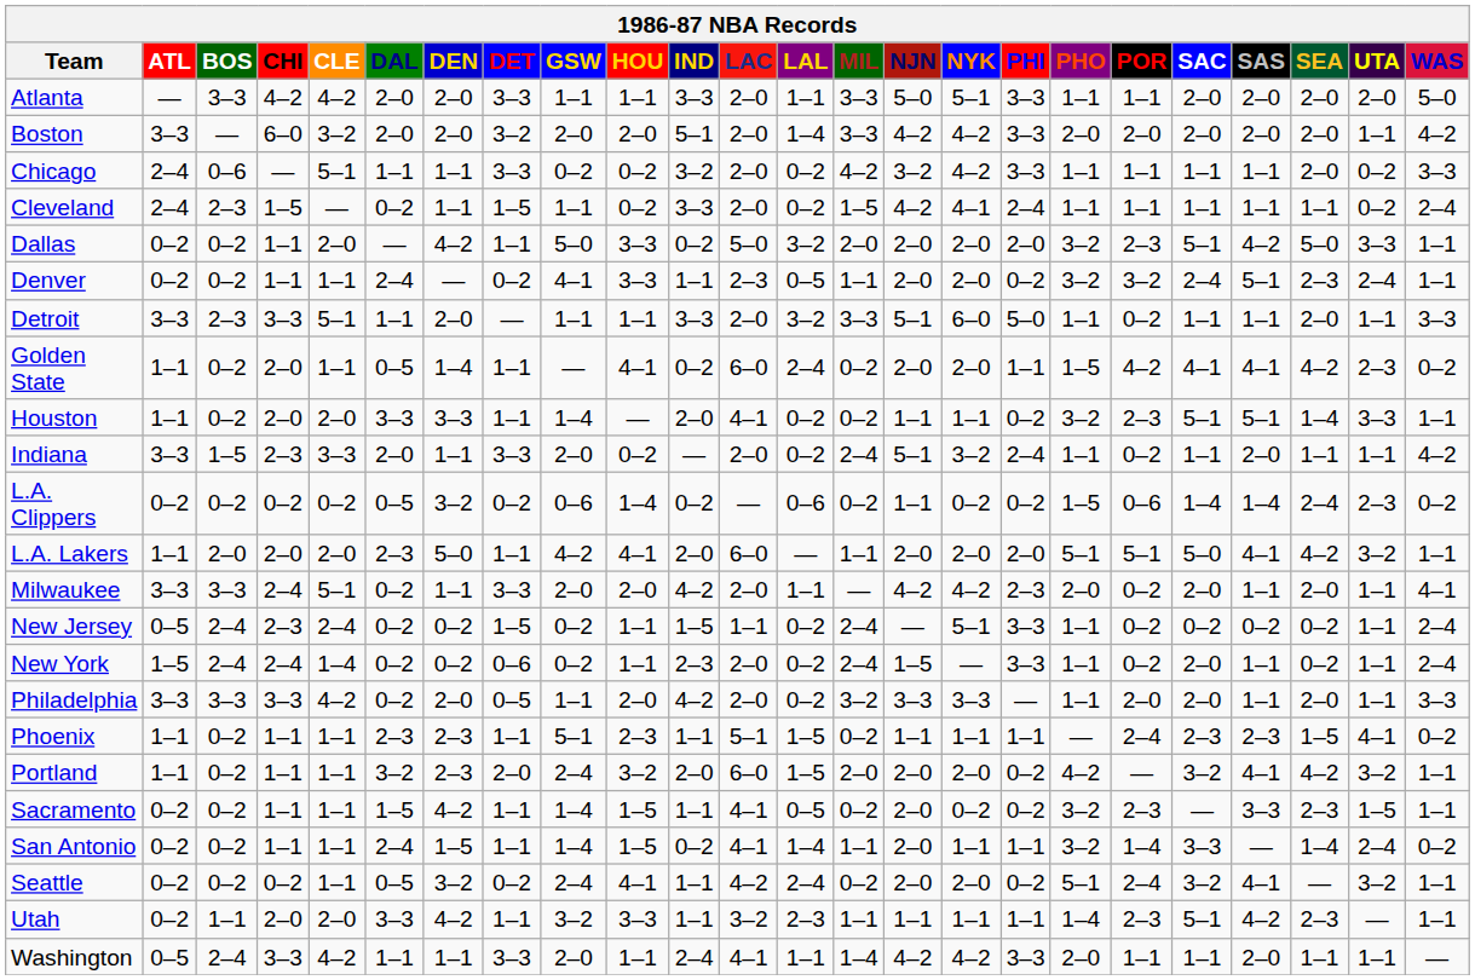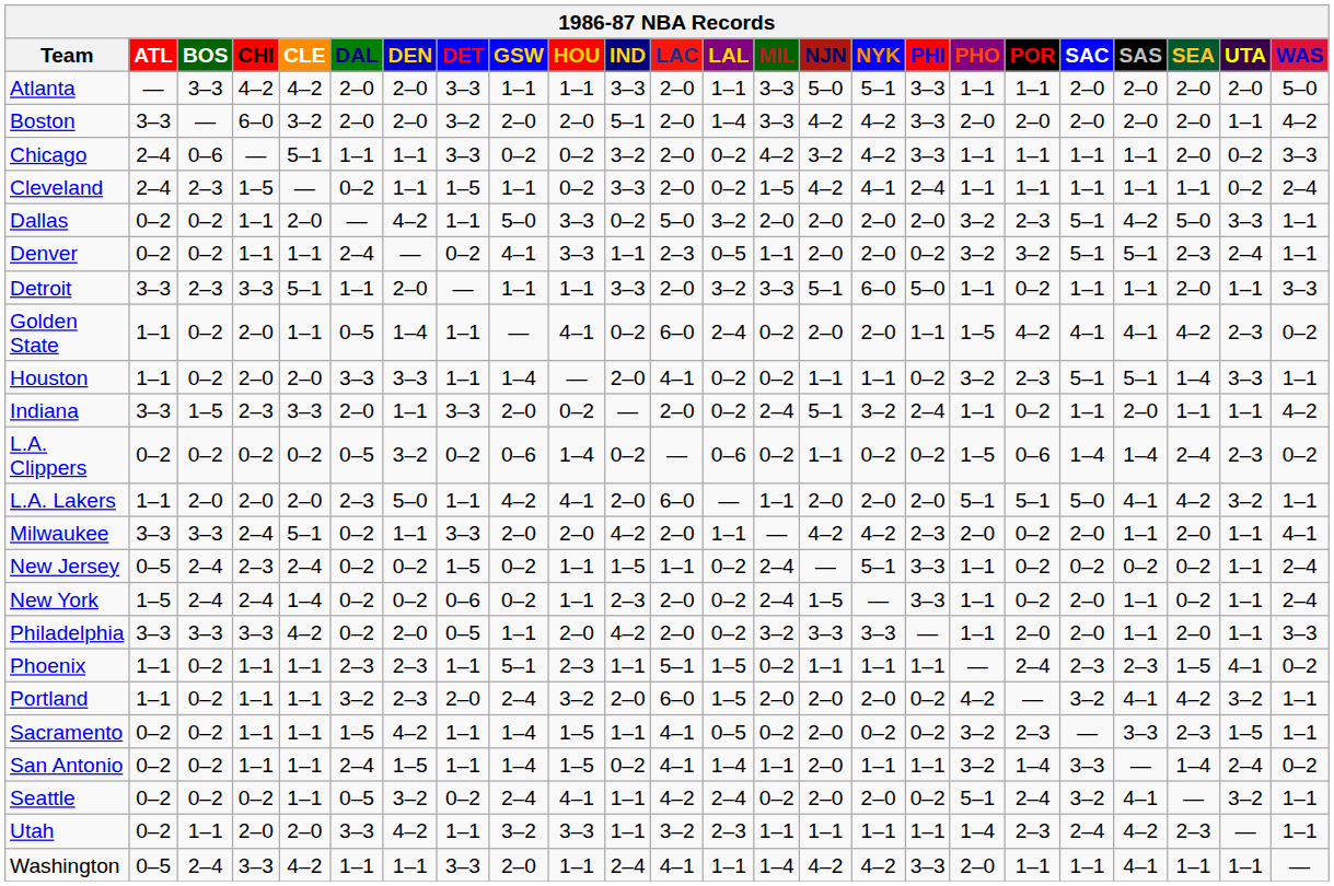 <table class="wikitable" style="font-size:95%; text-align:center;">
 <tr>
 <th colspan=24>1986-87 NBA Records</th>
 </tr>
 <tr>
 <th width=100>Team</th>
 <th style="background:#FF0000;color:#FFFFFF;width=35">ATL</th>
 <th style="background:#006400;color:#FFFFFF;width=35">BOS</th>
 <th style="background:#FF0000;color:#000000;width=35">CHI</th>
 <th style="background:#FF8C00;color:#FFFFFF;width=35">CLE</th>
 <th style="background:#008000;color:#00008B;width=35">DAL</th>
 <th style="background:#0000CD;color:#FFD700;width=35">DEN</th>
 <th style="background:#0000FF;color:#FF0000;width=35">DET</th>
 <th style="background:#0000FF;color:#FFD700;width=35">GSW</th>
 <th style="background:#FF0000;color:#FFD700;width=35">HOU</th>
 <th style="background:#000080;color:#FFD700;width=35">IND</th>
 <th style="background:#F9160D;color:#1A2E8B;width=35">LAC</th>
 <th style="background:#800080;color:#FFD700;width=35">LAL</th>
 <th style="background:#006400;color:#B22222;width=35">MIL</th>
 <th style="background:#B0170C;color:#00056D;width=35">NJN</th>
 <th style="background:#0000FF;color:#FF8C00;width=35">NYK</th>
 <th style="background:#FF0000;color:#0000FF;width=35">PHI</th>
 <th style="background:#800080;color:#FF4500;width=35">PHO</th>
 <th style="background:#000000;color:#FF0000;width=35">POR</th>
 <th style="background:#0000FF;color:#FFFFFF;width=35">SAC</th>
 <th style="background:#000000;color:#C0C0C0;width=35">SAS</th>
 <th style="background:#005831;color:#FFC322;width=35">SEA</th>
 <th style="background:#36004A;color:#FFFF00;width=35">UTA</th>
 <th style="background:#DC143C;color:#0000CD;width=35">WAS</th>
 </tr>
 <tr>
 <td style="text-align:left;"><a href='#'>Atlanta</a></td>
 <td>—</td>
 <td>3–3</td>
 <td>4–2</td>
 <td>4–2</td>
 <td>2–0</td>
 <td>2–0</td>
 <td>3–3</td>
 <td>1–1</td>
 <td>1–1</td>
 <td>3–3</td>
 <td>2–0</td>
 <td>1–1</td>
 <td>3–3</td>
 <td>5–0</td>
 <td>5–1</td>
 <td>3–3</td>
 <td>1–1</td>
 <td>1–1</td>
 <td>2–0</td>
 <td>2–0</td>
 <td>2–0</td>
 <td>2–0</td>
 <td>5–0</td>
 </tr>
 <tr>
 <td style="text-align:left;"><a href='#'>Boston</a></td>
 <td>3–3</td>
 <td>—</td>
 <td>6–0</td>
 <td>3–2</td>
 <td>2–0</td>
 <td>2–0</td>
 <td>3–2</td>
 <td>2–0</td>
 <td>2–0</td>
 <td>5–1</td>
 <td>2–0</td>
 <td>1–4</td>
 <td>3–3</td>
 <td>4–2</td>
 <td>4–2</td>
 <td>3–3</td>
 <td>2–0</td>
 <td>2–0</td>
 <td>2–0</td>
 <td>2–0</td>
 <td>2–0</td>
 <td>1–1</td>
 <td>4–2</td>
 </tr>
 <tr>
 <td style="text-align:left;"><a href='#'>Chicago</a></td>
 <td>2–4</td>
 <td>0–6</td>
 <td>—</td>
 <td>5–1</td>
 <td>1–1</td>
 <td>1–1</td>
 <td>3–3</td>
 <td>0–2</td>
 <td>0–2</td>
 <td>3–2</td>
 <td>2–0</td>
 <td>0–2</td>
 <td>4–2</td>
 <td>3–2</td>
 <td>4–2</td>
 <td>3–3</td>
 <td>1–1</td>
 <td>1–1</td>
 <td>1–1</td>
 <td>1–1</td>
 <td>2–0</td>
 <td>0–2</td>
 <td>3–3</td>
 </tr>
 <tr>
 <td style="text-align:left;"><a href='#'>Cleveland</a></td>
 <td>2–4</td>
 <td>2–3</td>
 <td>1–5</td>
 <td>—</td>
 <td>0–2</td>
 <td>1–1</td>
 <td>1–5</td>
 <td>1–1</td>
 <td>0–2</td>
 <td>3–3</td>
 <td>2–0</td>
 <td>0–2</td>
 <td>1–5</td>
 <td>4–2</td>
 <td>4–1</td>
 <td>2–4</td>
 <td>1–1</td>
 <td>1–1</td>
 <td>1–1</td>
 <td>1–1</td>
 <td>1–1</td>
 <td>0–2</td>
 <td>2–4</td>
 </tr>
 <tr>
 <td style="text-align:left;"><a href='#'>Dallas</a></td>
 <td>0–2</td>
 <td>0–2</td>
 <td>1–1</td>
 <td>2–0</td>
 <td>—</td>
 <td>4–2</td>
 <td>1–1</td>
 <td>5–0</td>
 <td>3–3</td>
 <td>0–2</td>
 <td>5–0</td>
 <td>3–2</td>
 <td>2–0</td>
 <td>2–0</td>
 <td>2–0</td>
 <td>2–0</td>
 <td>3–2</td>
 <td>2–3</td>
 <td>5–1</td>
 <td>4–2</td>
 <td>5–0</td>
 <td>3–3</td>
 <td>1–1</td>
 </tr>
 <tr>
 <td style="text-align:left;"><a href='#'>Denver</a></td>
 <td>0–2</td>
 <td>0–2</td>
 <td>1–1</td>
 <td>1–1</td>
 <td>2–4</td>
 <td>—</td>
 <td>0–2</td>
 <td>4–1</td>
 <td>3–3</td>
 <td>1–1</td>
 <td>2–3</td>
 <td>0–5</td>
 <td>1–1</td>
 <td>2–0</td>
 <td>2–0</td>
 <td>0–2</td>
 <td>3–2</td>
 <td>3–2</td>
-<td>2–4</td>
+<td>5–1</td>
 <td>5–1</td>
 <td>2–3</td>
 <td>2–4</td>
 <td>1–1</td>
 </tr>
 <tr>
 <td style="text-align:left;"><a href='#'>Detroit</a></td>
 <td>3–3</td>
 <td>2–3</td>
 <td>3–3</td>
 <td>5–1</td>
 <td>1–1</td>
 <td>2–0</td>
 <td>—</td>
 <td>1–1</td>
 <td>1–1</td>
 <td>3–3</td>
 <td>2–0</td>
 <td>3–2</td>
 <td>3–3</td>
 <td>5–1</td>
 <td>6–0</td>
 <td>5–0</td>
 <td>1–1</td>
 <td>0–2</td>
 <td>1–1</td>
 <td>1–1</td>
 <td>2–0</td>
 <td>1–1</td>
 <td>3–3</td>
 </tr>
 <tr>
 <td style="text-align:left;"><a href='#'>Golden State</a></td>
 <td>1–1</td>
 <td>0–2</td>
 <td>2–0</td>
 <td>1–1</td>
 <td>0–5</td>
 <td>1–4</td>
 <td>1–1</td>
 <td>—</td>
 <td>4–1</td>
 <td>0–2</td>
 <td>6–0</td>
 <td>2–4</td>
 <td>0–2</td>
 <td>2–0</td>
 <td>2–0</td>
 <td>1–1</td>
 <td>1–5</td>
 <td>4–2</td>
 <td>4–1</td>
 <td>4–1</td>
 <td>4–2</td>
 <td>2–3</td>
 <td>0–2</td>
 </tr>
 <tr>
 <td style="text-align:left;"><a href='#'>Houston</a></td>
 <td>1–1</td>
 <td>0–2</td>
 <td>2–0</td>
 <td>2–0</td>
 <td>3–3</td>
 <td>3–3</td>
 <td>1–1</td>
 <td>1–4</td>
 <td>—</td>
 <td>2–0</td>
 <td>4–1</td>
 <td>0–2</td>
 <td>0–2</td>
 <td>1–1</td>
 <td>1–1</td>
 <td>0–2</td>
 <td>3–2</td>
 <td>2–3</td>
 <td>5–1</td>
 <td>5–1</td>
 <td>1–4</td>
 <td>3–3</td>
 <td>1–1</td>
 </tr>
 <tr>
 <td style="text-align:left;"><a href='#'>Indiana</a></td>
 <td>3–3</td>
 <td>1–5</td>
 <td>2–3</td>
 <td>3–3</td>
 <td>2–0</td>
 <td>1–1</td>
 <td>3–3</td>
 <td>2–0</td>
 <td>0–2</td>
 <td>—</td>
 <td>2–0</td>
 <td>0–2</td>
 <td>2–4</td>
 <td>5–1</td>
 <td>3–2</td>
 <td>2–4</td>
 <td>1–1</td>
 <td>0–2</td>
 <td>1–1</td>
 <td>2–0</td>
 <td>1–1</td>
 <td>1–1</td>
 <td>4–2</td>
 </tr>
 <tr>
 <td style="text-align:left;"><a href='#'>L.A. Clippers</a></td>
 <td>0–2</td>
 <td>0–2</td>
 <td>0–2</td>
 <td>0–2</td>
 <td>0–5</td>
 <td>3–2</td>
 <td>0–2</td>
 <td>0–6</td>
 <td>1–4</td>
 <td>0–2</td>
 <td>—</td>
 <td>0–6</td>
 <td>0–2</td>
 <td>1–1</td>
 <td>0–2</td>
 <td>0–2</td>
 <td>1–5</td>
 <td>0–6</td>
 <td>1–4</td>
 <td>1–4</td>
 <td>2–4</td>
 <td>2–3</td>
 <td>0–2</td>
 </tr>
 <tr>
 <td style="text-align:left;"><a href='#'>L.A. Lakers</a></td>
 <td>1–1</td>
 <td>2–0</td>
 <td>2–0</td>
 <td>2–0</td>
 <td>2–3</td>
 <td>5–0</td>
 <td>1–1</td>
 <td>4–2</td>
 <td>4–1</td>
 <td>2–0</td>
 <td>6–0</td>
 <td>—</td>
 <td>1–1</td>
 <td>2–0</td>
 <td>2–0</td>
 <td>2–0</td>
 <td>5–1</td>
 <td>5–1</td>
 <td>5–0</td>
 <td>4–1</td>
 <td>4–2</td>
 <td>3–2</td>
 <td>1–1</td>
 </tr>
 <tr>
 <td style="text-align:left;"><a href='#'>Milwaukee</a></td>
 <td>3–3</td>
 <td>3–3</td>
 <td>2–4</td>
 <td>5–1</td>
 <td>0–2</td>
 <td>1–1</td>
 <td>3–3</td>
 <td>2–0</td>
 <td>2–0</td>
 <td>4–2</td>
 <td>2–0</td>
 <td>1–1</td>
 <td>—</td>
 <td>4–2</td>
 <td>4–2</td>
 <td>2–3</td>
 <td>2–0</td>
 <td>0–2</td>
 <td>2–0</td>
 <td>1–1</td>
 <td>2–0</td>
 <td>1–1</td>
 <td>4–1</td>
 </tr>
 <tr>
 <td style="text-align:left;"><a href='#'>New Jersey</a></td>
 <td>0–5</td>
 <td>2–4</td>
 <td>2–3</td>
 <td>2–4</td>
 <td>0–2</td>
 <td>0–2</td>
 <td>1–5</td>
 <td>0–2</td>
 <td>1–1</td>
 <td>1–5</td>
 <td>1–1</td>
 <td>0–2</td>
 <td>2–4</td>
 <td>—</td>
 <td>5–1</td>
 <td>3–3</td>
 <td>1–1</td>
 <td>0–2</td>
 <td>0–2</td>
 <td>0–2</td>
 <td>0–2</td>
 <td>1–1</td>
 <td>2–4</td>
 </tr>
 <tr>
 <td style="text-align:left;"><a href='#'>New York</a></td>
 <td>1–5</td>
 <td>2–4</td>
 <td>2–4</td>
 <td>1–4</td>
 <td>0–2</td>
 <td>0–2</td>
 <td>0–6</td>
 <td>0–2</td>
 <td>1–1</td>
 <td>2–3</td>
 <td>2–0</td>
 <td>0–2</td>
 <td>2–4</td>
 <td>1–5</td>
 <td>—</td>
 <td>3–3</td>
 <td>1–1</td>
 <td>0–2</td>
 <td>2–0</td>
 <td>1–1</td>
 <td>0–2</td>
 <td>1–1</td>
 <td>2–4</td>
 </tr>
 <tr>
 <td style="text-align:left;"><a href='#'>Philadelphia</a></td>
 <td>3–3</td>
 <td>3–3</td>
 <td>3–3</td>
 <td>4–2</td>
 <td>0–2</td>
 <td>2–0</td>
 <td>0–5</td>
 <td>1–1</td>
 <td>2–0</td>
 <td>4–2</td>
 <td>2–0</td>
 <td>0–2</td>
 <td>3–2</td>
 <td>3–3</td>
 <td>3–3</td>
 <td>—</td>
 <td>1–1</td>
 <td>2–0</td>
 <td>2–0</td>
 <td>1–1</td>
 <td>2–0</td>
 <td>1–1</td>
 <td>3–3</td>
 </tr>
 <tr>
 <td style="text-align:left;"><a href='#'>Phoenix</a></td>
 <td>1–1</td>
 <td>0–2</td>
 <td>1–1</td>
 <td>1–1</td>
 <td>2–3</td>
 <td>2–3</td>
 <td>1–1</td>
 <td>5–1</td>
 <td>2–3</td>
 <td>1–1</td>
 <td>5–1</td>
 <td>1–5</td>
 <td>0–2</td>
 <td>1–1</td>
 <td>1–1</td>
 <td>1–1</td>
 <td>—</td>
 <td>2–4</td>
 <td>2–3</td>
 <td>2–3</td>
 <td>1–5</td>
 <td>4–1</td>
 <td>0–2</td>
 </tr>
 <tr>
 <td style="text-align:left;"><a href='#'>Portland</a></td>
 <td>1–1</td>
 <td>0–2</td>
 <td>1–1</td>
 <td>1–1</td>
 <td>3–2</td>
 <td>2–3</td>
 <td>2–0</td>
 <td>2–4</td>
 <td>3–2</td>
 <td>2–0</td>
 <td>6–0</td>
 <td>1–5</td>
 <td>2–0</td>
 <td>2–0</td>
 <td>2–0</td>
 <td>0–2</td>
 <td>4–2</td>
 <td>—</td>
 <td>3–2</td>
 <td>4–1</td>
 <td>4–2</td>
 <td>3–2</td>
 <td>1–1</td>
 </tr>
 <tr>
 <td style="text-align:left;"><a href='#'>Sacramento</a></td>
 <td>0–2</td>
 <td>0–2</td>
 <td>1–1</td>
 <td>1–1</td>
 <td>1–5</td>
 <td>4–2</td>
 <td>1–1</td>
 <td>1–4</td>
 <td>1–5</td>
 <td>1–1</td>
 <td>4–1</td>
 <td>0–5</td>
 <td>0–2</td>
 <td>2–0</td>
 <td>0–2</td>
 <td>0–2</td>
 <td>3–2</td>
 <td>2–3</td>
 <td>—</td>
 <td>3–3</td>
 <td>2–3</td>
 <td>1–5</td>
 <td>1–1</td>
 </tr>
 <tr>
 <td style="text-align:left;"><a href='#'>San Antonio</a></td>
 <td>0–2</td>
 <td>0–2</td>
 <td>1–1</td>
 <td>1–1</td>
 <td>2–4</td>
 <td>1–5</td>
 <td>1–1</td>
 <td>1–4</td>
 <td>1–5</td>
 <td>0–2</td>
 <td>4–1</td>
 <td>1–4</td>
 <td>1–1</td>
 <td>2–0</td>
 <td>1–1</td>
 <td>1–1</td>
 <td>3–2</td>
 <td>1–4</td>
 <td>3–3</td>
 <td>—</td>
 <td>1–4</td>
 <td>2–4</td>
 <td>0–2</td>
 </tr>
 <tr>
 <td style="text-align:left;"><a href='#'>Seattle</a></td>
 <td>0–2</td>
 <td>0–2</td>
 <td>0–2</td>
 <td>1–1</td>
 <td>0–5</td>
 <td>3–2</td>
 <td>0–2</td>
 <td>2–4</td>
 <td>4–1</td>
 <td>1–1</td>
 <td>4–2</td>
 <td>2–4</td>
 <td>0–2</td>
 <td>2–0</td>
 <td>2–0</td>
 <td>0–2</td>
 <td>5–1</td>
 <td>2–4</td>
 <td>3–2</td>
 <td>4–1</td>
 <td>—</td>
 <td>3–2</td>
 <td>1–1</td>
 </tr>
 <tr>
 <td style="text-align:left;"><a href='#'>Utah</a></td>
 <td>0–2</td>
 <td>1–1</td>
 <td>2–0</td>
 <td>2–0</td>
 <td>3–3</td>
 <td>4–2</td>
 <td>1–1</td>
 <td>3–2</td>
 <td>3–3</td>
 <td>1–1</td>
 <td>3–2</td>
 <td>2–3</td>
 <td>1–1</td>
 <td>1–1</td>
 <td>1–1</td>
 <td>1–1</td>
 <td>1–4</td>
 <td>2–3</td>
-<td>5–1</td>
+<td>2–4</td>
 <td>4–2</td>
 <td>2–3</td>
 <td>—</td>
 <td>1–1</td>
 </tr>
 <tr>
 <td style="text-align:left;">Washington</td>
 <td>0–5</td>
 <td>2–4</td>
 <td>3–3</td>
 <td>4–2</td>
 <td>1–1</td>
 <td>1–1</td>
 <td>3–3</td>
 <td>2–0</td>
 <td>1–1</td>
 <td>2–4</td>
 <td>4–1</td>
 <td>1–1</td>
 <td>1–4</td>
 <td>4–2</td>
 <td>4–2</td>
 <td>3–3</td>
 <td>2–0</td>
 <td>1–1</td>
 <td>1–1</td>
-<td>2–0</td>
+<td>4–1</td>
 <td>1–1</td>
 <td>1–1</td>
 <td>—</td>
 </tr>
 </table>
